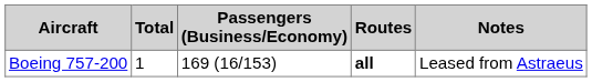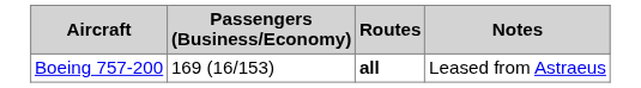 <table class="toccolours sortable" border="1" cellpadding="3" style="margin:1em auto; border-collapse:collapse">
 <tr bgcolor=lightgrey>
 <th>Aircraft</th>
-<th>Total</th>
 <th>Passengers <br> (Business/Economy)</th>
 <th>Routes</th>
 <th>Notes</th>
 </tr>
 <tr>
 <td><a href='#'>Boeing 757-200</a></td>
-<td>1</td>
 <td>169 (16/153)</td>
 <td><strong>all</strong></td>
 <td>Leased from <a href='#'>Astraeus</a></td>
 </tr>
 </table>
